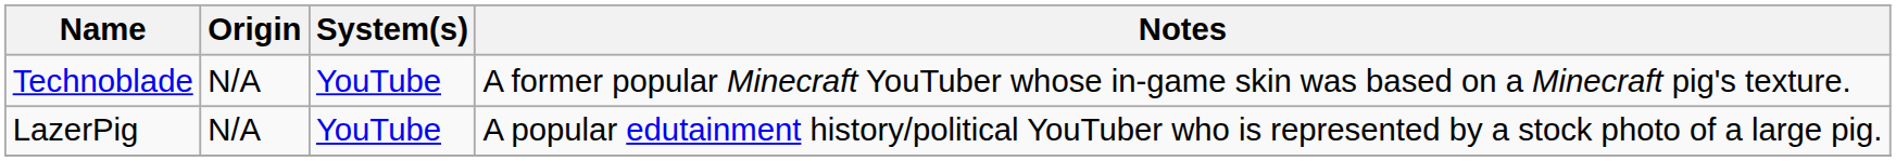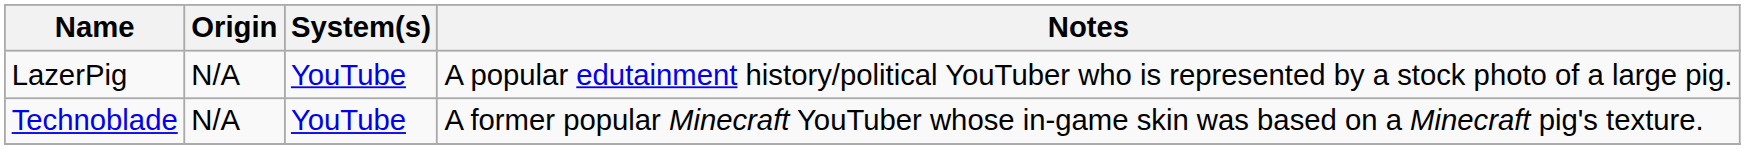 <table class="wikitable" style="margin-right: 0;">
 <tr>
 <th>Name</th>
 <th>Origin</th>
 <th>System(s)</th>
 <th>Notes</th>
 </tr>
 <tr>
+<td>LazerPig</td>
+<td>N/A</td>
+<td><a href='#'>YouTube</a></td>
+<td>A popular <a href='#'>edutainment</a> history/political YouTuber who is represented by a stock photo of a large pig.</td>
+</tr>
+<tr>
 <td><a href='#'>Technoblade</a></td>
 <td>N/A</td>
 <td><a href='#'>YouTube</a></td>
 <td>A former popular <em>Minecraft</em> YouTuber whose in-game skin was based on a <em>Minecraft</em> pig's texture.</td>
 </tr>
 <tr>
-<td>LazerPig</td>
-<td>N/A</td>
-<td><a href='#'>YouTube</a></td>
-<td>A popular <a href='#'>edutainment</a> history/political YouTuber who is represented by a stock photo of a large pig.</td>
-</tr>
-<tr>
 </tr>
 </table>
